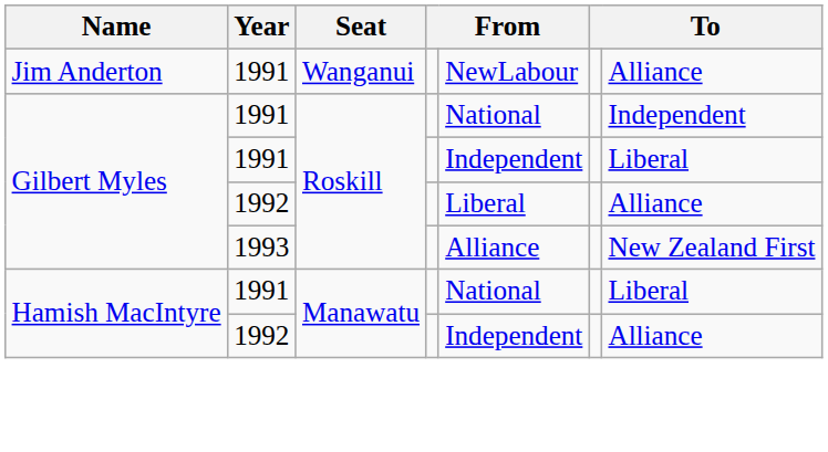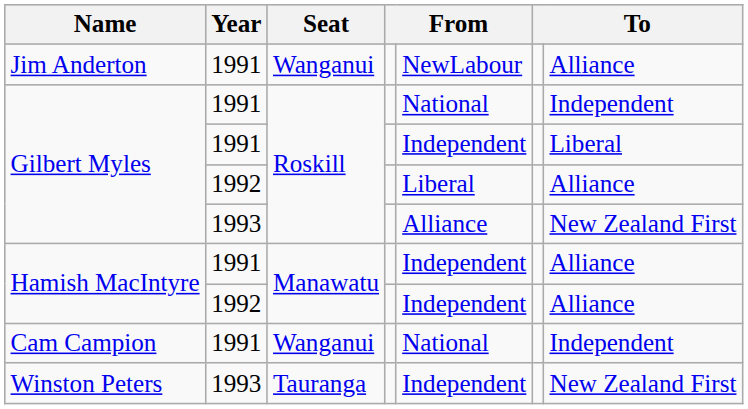 <table class="wikitable">
 <tr>
 <th>Name</th>
 <th>Year</th>
 <th>Seat</th>
 <th colspan="2">From</th>
 <th colspan="2">To</th>
 </tr>
 <tr>
 <td><a href='#'>Jim Anderton</a></td>
 <td>1991</td>
 <td><a href='#'>Wanganui</a></td>
 <td></td>
 <td><a href='#'>NewLabour</a></td>
 <td></td>
 <td><a href='#'>Alliance</a></td>
 </tr>
 <tr>
 <td rowspan="4"><a href='#'>Gilbert Myles</a></td>
 <td>1991</td>
 <td rowspan="4"><a href='#'>Roskill</a></td>
 <td></td>
 <td><a href='#'>National</a></td>
 <td></td>
 <td><a href='#'>Independent</a></td>
 </tr>
 <tr>
 <td>1991</td>
 <td></td>
 <td><a href='#'>Independent</a></td>
 <td></td>
 <td><a href='#'>Liberal</a></td>
 </tr>
 <tr>
 <td>1992</td>
 <td></td>
 <td><a href='#'>Liberal</a></td>
 <td></td>
 <td><a href='#'>Alliance</a></td>
 </tr>
 <tr>
 <td>1993</td>
 <td></td>
 <td><a href='#'>Alliance</a></td>
 <td></td>
 <td><a href='#'>New Zealand First</a></td>
 </tr>
 <tr>
 <td rowspan="2"><a href='#'>Hamish MacIntyre</a></td>
 <td>1991</td>
 <td rowspan="2"><a href='#'>Manawatu</a></td>
 <td></td>
-<td><a href='#'>National</a></td>
+<td><a href='#'>Independent</a></td>
 <td></td>
-<td><a href='#'>Liberal</a></td>
+<td><a href='#'>Alliance</a></td>
 </tr>
 <tr>
 <td>1992</td>
 <td></td>
 <td><a href='#'>Independent</a></td>
 <td></td>
 <td><a href='#'>Alliance</a></td>
 </tr>
+<tr>
+<td><a href='#'>Cam Campion</a></td>
+<td>1991</td>
+<td><a href='#'>Wanganui</a></td>
+<td></td>
+<td><a href='#'>National</a></td>
+<td></td>
+<td><a href='#'>Independent</a></td>
+</tr>
+<tr>
+<td><a href='#'>Winston Peters</a></td>
+<td>1993</td>
+<td><a href='#'>Tauranga</a></td>
+<td></td>
+<td><a href='#'>Independent</a></td>
+<td></td>
+<td><a href='#'>New Zealand First</a></td>
+</tr>
 </table>
